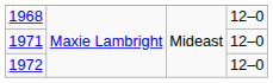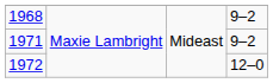 <table class="wikitable">
 <tr>
 </tr>
 <tr>
 <td><a href='#'>1968</a></td>
 <td rowspan="3"><a href='#'>Maxie Lambright</a></td>
 <td rowspan="3">Mideast</td>
-<td>12–0</td>
+<td>9–2</td>
 </tr>
 <tr>
 <td><a href='#'>1971</a></td>
-<td>12–0</td>
+<td>9–2</td>
 </tr>
 <tr>
 <td><a href='#'>1972</a></td>
 <td>12–0</td>
 </tr>
 </table>
